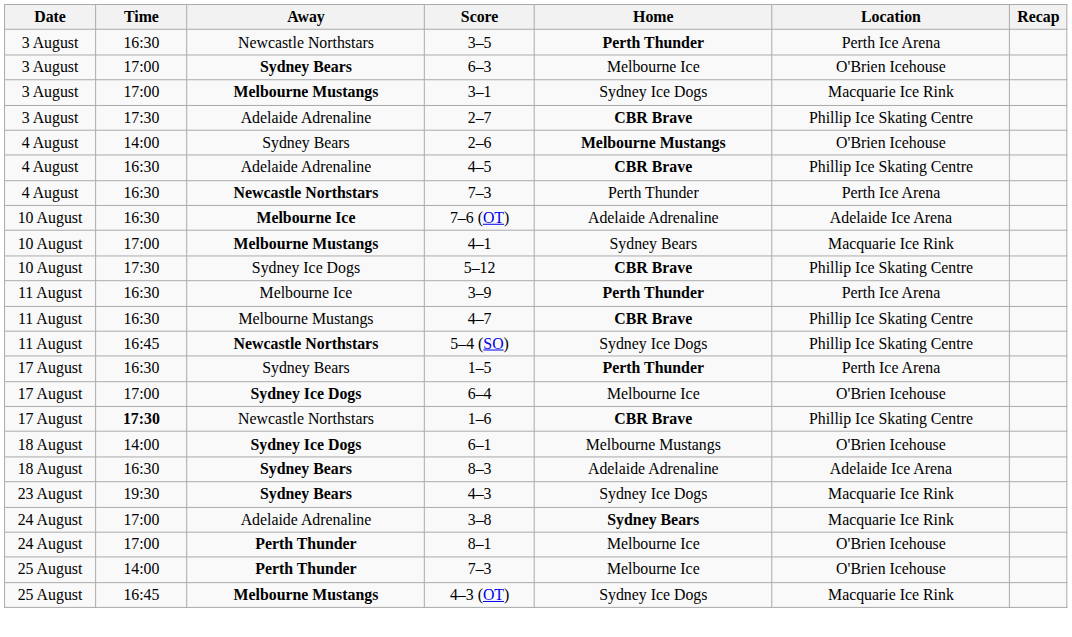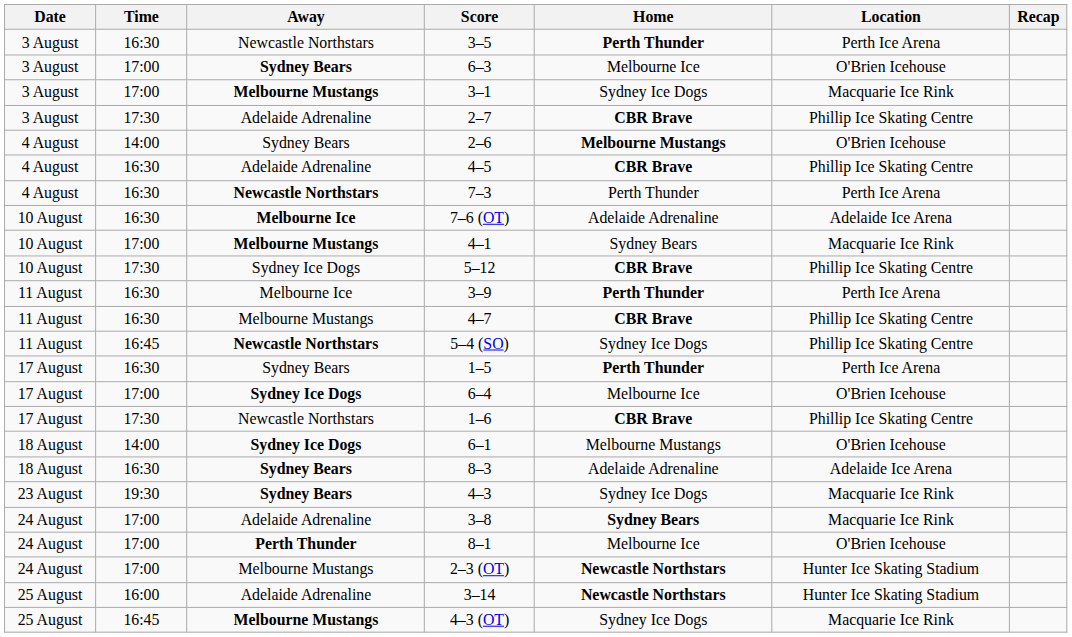 <table class="wikitable" width="85%" style="margin: 1em auto 1em auto">
 <tr>
 <th width="5%">Date</th>
 <th width="5%">Time</th>
 <th width="13%">Away</th>
 <th width="6%">Score</th>
 <th width="13%">Home</th>
 <th width="13%">Location</th>
 <th width="1%">Recap</th>
 </tr>
 <tr align="center">
 <td>3 August</td>
 <td>16:30</td>
 <td>Newcastle Northstars</td>
 <td>3–5</td>
 <td><strong>Perth Thunder</strong></td>
 <td>Perth Ice Arena</td>
 <td></td>
 </tr>
 <tr align="center">
 <td>3 August</td>
 <td>17:00</td>
 <td><strong>Sydney Bears</strong></td>
 <td>6–3</td>
 <td>Melbourne Ice</td>
 <td>O'Brien Icehouse</td>
 <td></td>
 </tr>
 <tr align="center">
 <td>3 August</td>
 <td>17:00</td>
 <td><strong>Melbourne Mustangs</strong></td>
 <td>3–1</td>
 <td>Sydney Ice Dogs</td>
 <td>Macquarie Ice Rink</td>
 <td></td>
 </tr>
 <tr align="center">
 <td>3 August</td>
 <td>17:30</td>
 <td>Adelaide Adrenaline</td>
 <td>2–7</td>
 <td><strong>CBR Brave</strong></td>
 <td>Phillip Ice Skating Centre</td>
 <td></td>
 </tr>
 <tr align="center">
 <td>4 August</td>
 <td>14:00</td>
 <td>Sydney Bears</td>
 <td>2–6</td>
 <td><strong>Melbourne Mustangs</strong></td>
 <td>O'Brien Icehouse</td>
 <td></td>
 </tr>
 <tr align="center">
 <td>4 August</td>
 <td>16:30</td>
 <td>Adelaide Adrenaline</td>
 <td>4–5</td>
 <td><strong>CBR Brave</strong></td>
 <td>Phillip Ice Skating Centre</td>
 <td></td>
 </tr>
 <tr align="center">
 <td>4 August</td>
 <td>16:30</td>
 <td><strong>Newcastle Northstars</strong></td>
 <td>7–3</td>
 <td>Perth Thunder</td>
 <td>Perth Ice Arena</td>
 <td></td>
 </tr>
 <tr align="center">
 <td>10 August</td>
 <td>16:30</td>
 <td><strong>Melbourne Ice</strong></td>
 <td>7–6 (<a href='#'>OT</a>)</td>
 <td>Adelaide Adrenaline</td>
 <td>Adelaide Ice Arena</td>
 <td></td>
 </tr>
 <tr align="center">
 <td>10 August</td>
 <td>17:00</td>
 <td><strong>Melbourne Mustangs</strong></td>
 <td>4–1</td>
 <td>Sydney Bears</td>
 <td>Macquarie Ice Rink</td>
 <td></td>
 </tr>
 <tr align="center">
 <td>10 August</td>
 <td>17:30</td>
 <td>Sydney Ice Dogs</td>
 <td>5–12</td>
 <td><strong>CBR Brave</strong></td>
 <td>Phillip Ice Skating Centre</td>
 <td></td>
 </tr>
 <tr align="center">
 <td>11 August</td>
 <td>16:30</td>
 <td>Melbourne Ice</td>
 <td>3–9</td>
 <td><strong>Perth Thunder</strong></td>
 <td>Perth Ice Arena</td>
 <td></td>
 </tr>
 <tr align="center">
 <td>11 August</td>
 <td>16:30</td>
 <td>Melbourne Mustangs</td>
 <td>4–7</td>
 <td><strong>CBR Brave</strong></td>
 <td>Phillip Ice Skating Centre</td>
 <td></td>
 </tr>
 <tr align="center">
 <td>11 August</td>
 <td>16:45</td>
 <td><strong>Newcastle Northstars</strong></td>
 <td>5–4 (<a href='#'>SO</a>)</td>
 <td>Sydney Ice Dogs</td>
 <td>Phillip Ice Skating Centre</td>
 <td></td>
 </tr>
 <tr align="center">
 <td>17 August</td>
 <td>16:30</td>
 <td>Sydney Bears</td>
 <td>1–5</td>
 <td><strong>Perth Thunder</strong></td>
 <td>Perth Ice Arena</td>
 <td></td>
 </tr>
 <tr align="center">
 <td>17 August</td>
 <td>17:00</td>
 <td><strong>Sydney Ice Dogs</strong></td>
 <td>6–4</td>
 <td>Melbourne Ice</td>
 <td>O'Brien Icehouse</td>
 <td></td>
 </tr>
 <tr align="center">
 <td>17 August</td>
-<td><strong>17:30</strong></td>
+<td>17:30</td>
 <td>Newcastle Northstars</td>
 <td>1–6</td>
 <td><strong>CBR Brave</strong></td>
 <td>Phillip Ice Skating Centre</td>
 <td></td>
 </tr>
 <tr align="center">
 <td>18 August</td>
 <td>14:00</td>
 <td><strong>Sydney Ice Dogs</strong></td>
 <td>6–1</td>
 <td>Melbourne Mustangs</td>
 <td>O'Brien Icehouse</td>
 <td></td>
 </tr>
 <tr align="center">
 <td>18 August</td>
 <td>16:30</td>
 <td><strong>Sydney Bears</strong></td>
 <td>8–3</td>
 <td>Adelaide Adrenaline</td>
 <td>Adelaide Ice Arena</td>
 <td></td>
 </tr>
 <tr align="center">
 <td>23 August</td>
 <td>19:30</td>
 <td><strong>Sydney Bears</strong></td>
 <td>4–3</td>
 <td>Sydney Ice Dogs</td>
 <td>Macquarie Ice Rink</td>
 <td></td>
 </tr>
 <tr align="center">
 <td>24 August</td>
 <td>17:00</td>
 <td>Adelaide Adrenaline</td>
 <td>3–8</td>
 <td><strong>Sydney Bears</strong></td>
 <td>Macquarie Ice Rink</td>
 <td></td>
 </tr>
 <tr align="center">
 <td>24 August</td>
 <td>17:00</td>
 <td><strong>Perth Thunder</strong></td>
 <td>8–1</td>
 <td>Melbourne Ice</td>
 <td>O'Brien Icehouse</td>
 <td></td>
 </tr>
 <tr align="center">
+<td>24 August</td>
+<td>17:00</td>
+<td>Melbourne Mustangs</td>
+<td>2–3 (<a href='#'>OT</a>)</td>
+<td><strong>Newcastle Northstars</strong></td>
+<td>Hunter Ice Skating Stadium</td>
+<td></td>
+</tr>
+<tr align="center">
 <td>25 August</td>
-<td>14:00</td>
-<td><strong>Perth Thunder</strong></td>
-<td>7–3</td>
-<td>Melbourne Ice</td>
-<td>O'Brien Icehouse</td>
+<td>16:00</td>
+<td>Adelaide Adrenaline</td>
+<td>3–14</td>
+<td><strong>Newcastle Northstars</strong></td>
+<td>Hunter Ice Skating Stadium</td>
 <td></td>
 </tr>
 <tr align="center">
 <td>25 August</td>
 <td>16:45</td>
 <td><strong>Melbourne Mustangs</strong></td>
 <td>4–3 (<a href='#'>OT</a>)</td>
 <td>Sydney Ice Dogs</td>
 <td>Macquarie Ice Rink</td>
 <td></td>
 </tr>
 </table>
